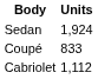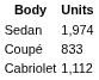 <table border="0" cellpadding="2">
 <tr>
 <th>Body</th>
 <th>Units</th>
 </tr>
 <tr>
 <td>Sedan</td>
-<td>1,924</td>
+<td>1,974</td>
 </tr>
 <tr>
 <td>Coupé</td>
 <td>833</td>
 </tr>
 <tr>
 <td>Cabriolet</td>
 <td>1,112</td>
 </tr>
 </table>
